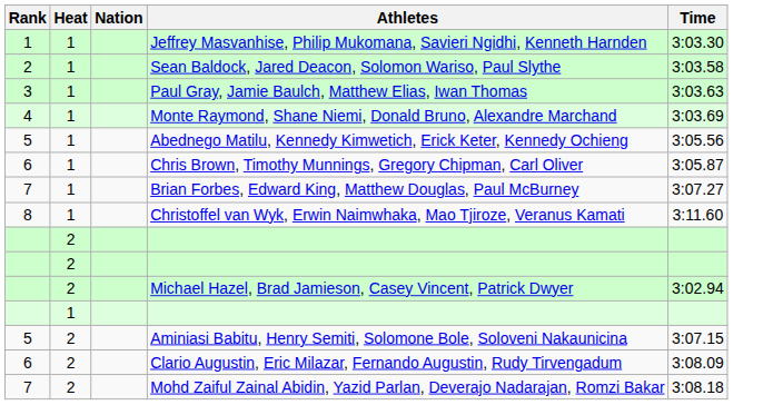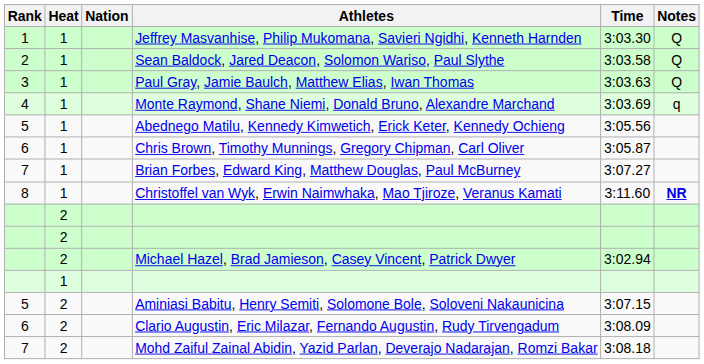 <table class="wikitable sortable" style="text-align:center;font-size:95%">
 <tr>
 <th>Rank</th>
 <th>Heat</th>
 <th>Nation</th>
 <th>Athletes</th>
 <th>Time</th>
+<th>Notes</th>
 </tr>
 <tr bgcolor=ccffcc>
 <td>1</td>
 <td>1</td>
 <td align=left></td>
 <td align=left><a href='#'>Jeffrey Masvanhise</a>, <a href='#'>Philip Mukomana</a>, <a href='#'>Savieri Ngidhi</a>, <a href='#'>Kenneth Harnden</a></td>
 <td>3:03.30</td>
+<td>Q</td>
 </tr>
 <tr bgcolor=ccffcc>
 <td>2</td>
 <td>1</td>
 <td align=left></td>
 <td align=left><a href='#'>Sean Baldock</a>, <a href='#'>Jared Deacon</a>, <a href='#'>Solomon Wariso</a>, <a href='#'>Paul Slythe</a></td>
 <td>3:03.58</td>
+<td>Q</td>
 </tr>
 <tr bgcolor=ccffcc>
 <td>3</td>
 <td>1</td>
 <td align=left></td>
 <td align=left><a href='#'>Paul Gray</a>, <a href='#'>Jamie Baulch</a>, <a href='#'>Matthew Elias</a>, <a href='#'>Iwan Thomas</a></td>
 <td>3:03.63</td>
+<td>Q</td>
 </tr>
 <tr bgcolor=ddffdd>
 <td>4</td>
 <td>1</td>
 <td align=left></td>
 <td align=left><a href='#'>Monte Raymond</a>, <a href='#'>Shane Niemi</a>, <a href='#'>Donald Bruno</a>, <a href='#'>Alexandre Marchand</a></td>
 <td>3:03.69</td>
+<td>q</td>
 </tr>
 <tr>
 <td>5</td>
 <td>1</td>
 <td align=left></td>
 <td align=left><a href='#'>Abednego Matilu</a>, <a href='#'>Kennedy Kimwetich</a>, <a href='#'>Erick Keter</a>, <a href='#'>Kennedy Ochieng</a></td>
 <td>3:05.56</td>
+<td></td>
 </tr>
 <tr>
 <td>6</td>
 <td>1</td>
 <td align=left></td>
 <td align=left><a href='#'>Chris Brown</a>, <a href='#'>Timothy Munnings</a>, <a href='#'>Gregory Chipman</a>, <a href='#'>Carl Oliver</a></td>
 <td>3:05.87</td>
+<td></td>
 </tr>
 <tr>
 <td>7</td>
 <td>1</td>
 <td align=left></td>
 <td align=left><a href='#'>Brian Forbes</a>, <a href='#'>Edward King</a>, <a href='#'>Matthew Douglas</a>, <a href='#'>Paul McBurney</a></td>
 <td>3:07.27</td>
+<td></td>
 </tr>
 <tr>
 <td>8</td>
 <td>1</td>
 <td align=left></td>
 <td align=left><a href='#'>Christoffel van Wyk</a>, <a href='#'>Erwin Naimwhaka</a>, <a href='#'>Mao Tjiroze</a>, <a href='#'>Veranus Kamati</a></td>
 <td>3:11.60</td>
+<td><strong><a href='#'>NR</a></strong></td>
 </tr>
 <tr bgcolor=ccffcc>
 <td></td>
 <td>2</td>
 <td align=left></td>
 <td align=left></td>
+<td></td>
 <td></td>
 </tr>
 <tr bgcolor=ccffcc>
 <td></td>
 <td>2</td>
 <td align=left></td>
 <td align=left></td>
 <td></td>
+<td></td>
 </tr>
 <tr bgcolor=ccffcc>
 <td></td>
 <td>2</td>
 <td align=left></td>
 <td align=left><a href='#'>Michael Hazel</a>, <a href='#'>Brad Jamieson</a>, <a href='#'>Casey Vincent</a>, <a href='#'>Patrick Dwyer</a></td>
 <td>3:02.94</td>
+<td></td>
 </tr>
 <tr bgcolor=ddffdd>
 <td></td>
 <td>1</td>
 <td align=left></td>
 <td align=left></td>
+<td></td>
 <td></td>
 </tr>
 <tr>
 <td>5</td>
 <td>2</td>
 <td align=left></td>
 <td align=left><a href='#'>Aminiasi Babitu</a>, <a href='#'>Henry Semiti</a>, <a href='#'>Solomone Bole</a>, <a href='#'>Soloveni Nakaunicina</a></td>
 <td>3:07.15</td>
+<td></td>
 </tr>
 <tr>
 <td>6</td>
 <td>2</td>
 <td align=left></td>
 <td align=left><a href='#'>Clario Augustin</a>, <a href='#'>Eric Milazar</a>, <a href='#'>Fernando Augustin</a>, <a href='#'>Rudy Tirvengadum</a></td>
 <td>3:08.09</td>
+<td></td>
 </tr>
 <tr>
 <td>7</td>
 <td>2</td>
 <td align=left></td>
 <td align=left><a href='#'>Mohd Zaiful Zainal Abidin</a>, <a href='#'>Yazid Parlan</a>, <a href='#'>Deverajo Nadarajan</a>, <a href='#'>Romzi Bakar</a></td>
 <td>3:08.18</td>
+<td></td>
 </tr>
 </table>
